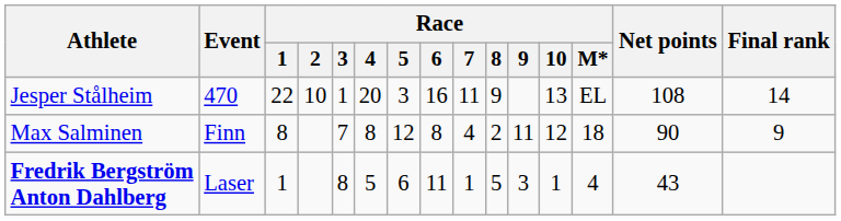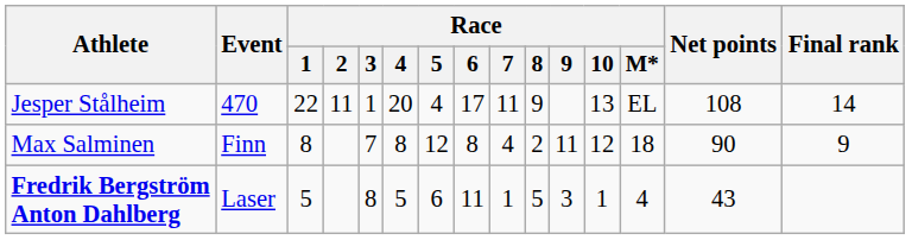 <table class="wikitable" style="font-size:90%">
 <tr>
 <th rowspan="2">Athlete</th>
 <th rowspan="2">Event</th>
 <th colspan=11>Race</th>
 <th rowspan=2>Net points</th>
 <th rowspan=2>Final rank</th>
 </tr>
 <tr style="font-size:95%">
 <th>1</th>
 <th>2</th>
 <th>3</th>
 <th>4</th>
 <th>5</th>
 <th>6</th>
 <th>7</th>
 <th>8</th>
 <th>9</th>
 <th>10</th>
 <th>M*</th>
 </tr>
 <tr align=center>
 <td align=left><a href='#'>Jesper Stålheim</a></td>
 <td align=left><a href='#'>470</a></td>
 <td>22</td>
-<td>10</td>
+<td>11</td>
 <td>1</td>
 <td>20</td>
-<td>3</td>
-<td>16</td>
+<td>4</td>
+<td>17</td>
 <td>11</td>
 <td>9</td>
 <td></td>
 <td>13</td>
 <td>EL</td>
 <td>108</td>
 <td>14</td>
 </tr>
 <tr align=center>
 <td align=left><a href='#'>Max Salminen</a></td>
 <td align=left><a href='#'>Finn</a></td>
 <td>8</td>
 <td></td>
 <td>7</td>
 <td>8</td>
 <td>12</td>
 <td>8</td>
 <td>4</td>
 <td>2</td>
 <td>11</td>
 <td>12</td>
 <td>18</td>
 <td>90</td>
 <td>9</td>
 </tr>
 <tr align=center>
 <td align=left><strong><a href='#'>Fredrik Bergström</a><br><a href='#'>Anton Dahlberg</a></strong></td>
 <td align=left><a href='#'>Laser</a></td>
-<td>1</td>
+<td>5</td>
 <td></td>
 <td>8</td>
 <td>5</td>
 <td>6</td>
 <td>11</td>
 <td>1</td>
 <td>5</td>
 <td>3</td>
 <td>1</td>
 <td>4</td>
 <td>43</td>
 <td></td>
 </tr>
 </table>
